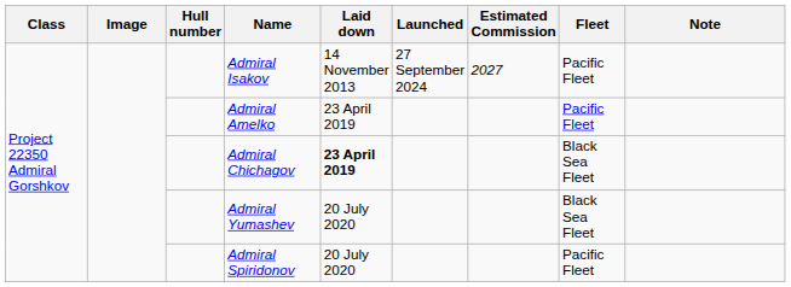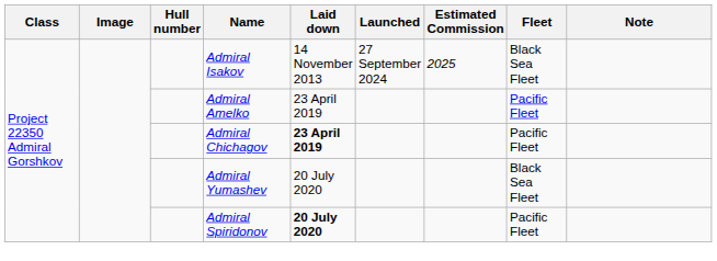 <table class="wikitable" style="width:100%;">
 <tr>
 <th style="width:11%;">Class</th>
 <th style="width:11%;">Image</th>
 <th style="width:5%;">Hull number</th>
 <th style="width:13%;">Name</th>
 <th style="width:9%;">Laid down</th>
 <th style="width:9%;">Launched</th>
 <th style="width:9%;">Estimated<br>Commission</th>
 <th style="width:9%;">Fleet</th>
 <th style="width:24%;">Note</th>
 </tr>
 <tr>
 <td rowspan="5"><a href='#'>Project 22350<br>Admiral Gorshkov</a></td>
 <td rowspan="5"></td>
 <td></td>
 <td><em><a href='#'>Admiral Isakov</a></em></td>
 <td>14 November 2013</td>
 <td>27 September 2024</td>
-<td><em>2027</em></td>
-<td>Pacific Fleet</td>
+<td><em>2025</em></td>
+<td>Black Sea Fleet</td>
 <td></td>
 </tr>
 <tr>
 <td></td>
 <td><em><a href='#'>Admiral Amelko</a></em></td>
 <td>23 April 2019</td>
 <td></td>
 <td></td>
 <td><a href='#'>Pacific Fleet</a></td>
 <td></td>
 </tr>
 <tr>
 <td></td>
 <td><em><a href='#'>Admiral Chichagov</a></em></td>
 <td><strong>23 April 2019</strong></td>
 <td></td>
 <td></td>
-<td>Black Sea Fleet</td>
+<td>Pacific Fleet</td>
 <td></td>
 </tr>
 <tr>
 <td></td>
 <td><em><a href='#'>Admiral Yumashev</a></em></td>
 <td>20 July 2020</td>
 <td></td>
 <td></td>
 <td>Black Sea Fleet</td>
 <td></td>
 </tr>
 <tr>
 <td></td>
 <td><em><a href='#'>Admiral Spiridonov</a></em></td>
-<td>20 July 2020</td>
+<td><strong>20 July 2020</strong></td>
 <td></td>
 <td></td>
 <td>Pacific Fleet</td>
 <td></td>
 </tr>
 </table>
